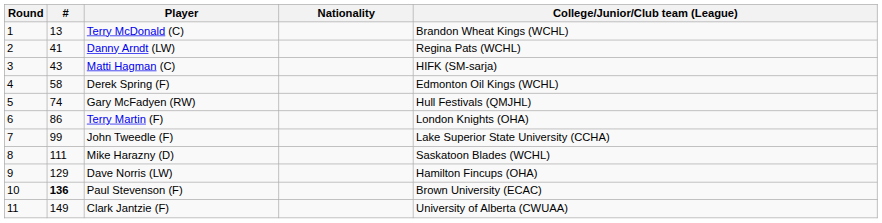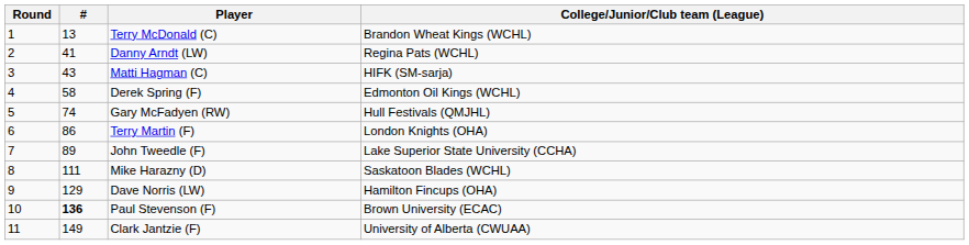 <table class="wikitable">
 <tr align="center">
 <th bgcolor="#DDDDFF" width="4.0%">Round</th>
 <th bgcolor="#DDDDFF" width="4.0%">#</th>
 <th bgcolor="#DDDDFF" width="21.0%">Player</th>
-<th bgcolor="#DDDDFF" width="14.5%">Nationality</th>
 <th bgcolor="#DDDDFF" width="50.0%">College/Junior/Club team (League)</th>
 </tr>
 <tr>
 <td>1</td>
 <td>13</td>
 <td><a href='#'>Terry McDonald</a> (C)</td>
-<td></td>
 <td>Brandon Wheat Kings (WCHL)</td>
 </tr>
 <tr>
 <td>2</td>
 <td>41</td>
 <td><a href='#'>Danny Arndt</a> (LW)</td>
-<td></td>
 <td>Regina Pats (WCHL)</td>
 </tr>
 <tr>
 <td>3</td>
 <td>43</td>
 <td><a href='#'>Matti Hagman</a> (C)</td>
-<td></td>
 <td>HIFK (SM-sarja)</td>
 </tr>
 <tr>
 <td>4</td>
 <td>58</td>
 <td>Derek Spring (F)</td>
-<td></td>
 <td>Edmonton Oil Kings (WCHL)</td>
 </tr>
 <tr>
 <td>5</td>
 <td>74</td>
 <td>Gary McFadyen (RW)</td>
-<td></td>
 <td>Hull Festivals (QMJHL)</td>
 </tr>
 <tr>
 <td>6</td>
 <td>86</td>
 <td><a href='#'>Terry Martin</a> (F)</td>
-<td></td>
 <td>London Knights (OHA)</td>
 </tr>
 <tr>
 <td>7</td>
-<td>99</td>
+<td>89</td>
 <td>John Tweedle (F)</td>
-<td></td>
 <td>Lake Superior State University (CCHA)</td>
 </tr>
 <tr>
 <td>8</td>
 <td>111</td>
 <td>Mike Harazny (D)</td>
-<td></td>
 <td>Saskatoon Blades (WCHL)</td>
 </tr>
 <tr>
 <td>9</td>
 <td>129</td>
 <td>Dave Norris (LW)</td>
-<td></td>
 <td>Hamilton Fincups (OHA)</td>
 </tr>
 <tr>
 <td>10</td>
 <td><strong>136</strong></td>
 <td>Paul Stevenson (F)</td>
-<td></td>
 <td>Brown University (ECAC)</td>
 </tr>
 <tr>
 <td>11</td>
 <td>149</td>
 <td>Clark Jantzie (F)</td>
-<td></td>
 <td>University of Alberta (CWUAA)</td>
 </tr>
 </table>
